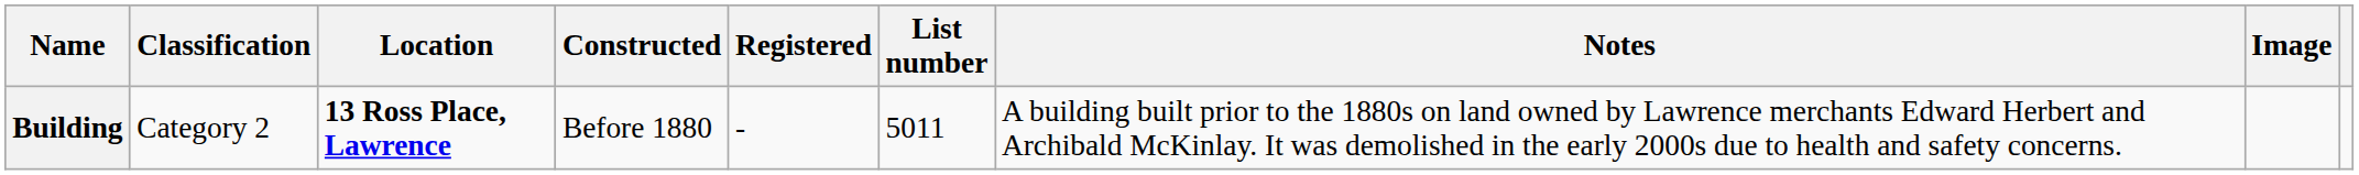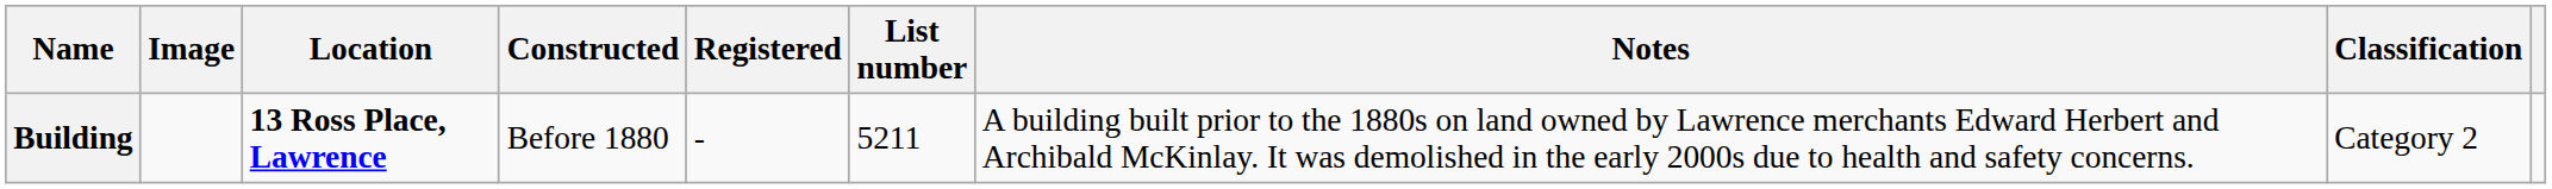 <table class="wikitable sortable">
 <tr>
 <th scope="col" class="unsortable">Name</th>
-<th scope="col" class="unsortable">Classification</th>
+<th scope="col" class="unsortable">Image</th>
 <th scope="col" class="unsortable">Location</th>
 <th scope="col" class="unsortable">Constructed</th>
 <th scope="col" class="unsortable">Registered</th>
 <th scope="col" class="unsortable">List<br>number</th>
 <th scope="col" class="unsortable">Notes</th>
-<th scope="col" class="unsortable">Image</th>
+<th scope="col" class="unsortable">Classification</th>
 <th scope="col" class="unsortable"></th>
 </tr>
 <tr>
 <th scope="row">Building</th>
-<td>Category 2</td>
+<td></td>
 <td><strong>13 Ross Place, <a href='#'>Lawrence</a></strong></td>
 <td>Before 1880</td>
 <td>-</td>
-<td>5011</td>
+<td>5211</td>
 <td>A building built prior to the 1880s on land owned by Lawrence merchants Edward Herbert and Archibald McKinlay. It was demolished in the early 2000s due to health and safety concerns.</td>
-<td></td>
+<td>Category 2</td>
 <td></td>
 </tr>
 </table>
